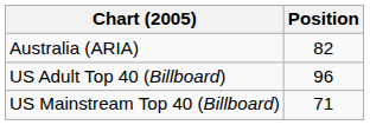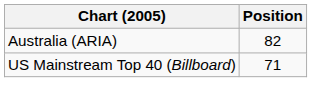 <table class="wikitable sortable">
 <tr>
 <th>Chart (2005)</th>
 <th>Position</th>
 </tr>
 <tr>
 <td>Australia (ARIA)</td>
 <td align="center">82</td>
 </tr>
 <tr>
-<td>US Adult Top 40 (<em>Billboard</em>)</td>
-<td align="center">96</td>
-</tr>
-<tr>
 <td>US Mainstream Top 40 (<em>Billboard</em>)</td>
 <td align="center">71</td>
 </tr>
 </table>
